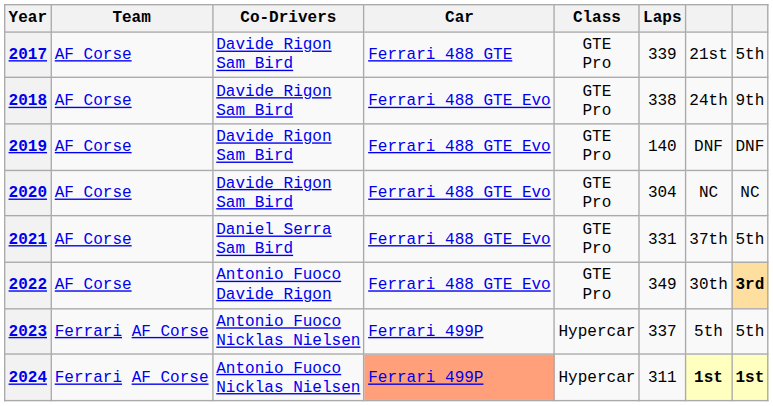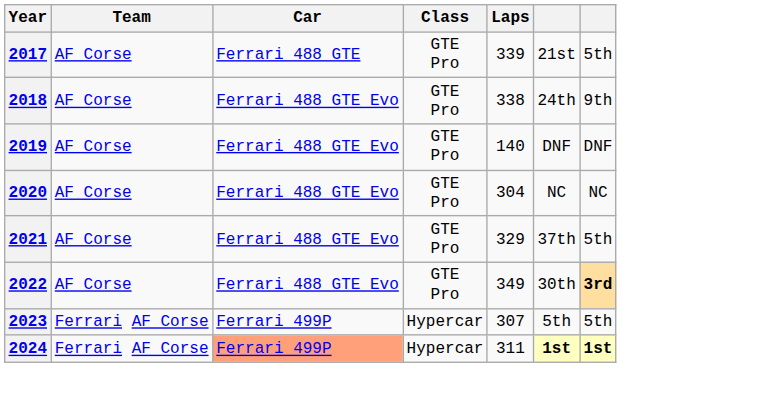 <table class="wikitable" style="text-align:center; font-size:90%">
 <tr>
 <th>Year</th>
 <th>Team</th>
-<th>Co-Drivers</th>
 <th>Car</th>
 <th>Class</th>
 <th>Laps</th>
 <th></th>
 <th></th>
 </tr>
 <tr>
 <th><a href='#'>2017</a></th>
 <td align="left"> <a href='#'>AF Corse</a></td>
-<td align="left"> <a href='#'>Davide Rigon</a><br> <a href='#'>Sam Bird</a></td>
 <td align="left"><a href='#'>Ferrari 488 GTE</a></td>
 <td>GTE<br>Pro</td>
 <td>339</td>
 <td>21st</td>
 <td>5th</td>
 </tr>
 <tr>
 <th><a href='#'>2018</a></th>
 <td align="left"> <a href='#'>AF Corse</a></td>
-<td align="left"> <a href='#'>Davide Rigon</a><br> <a href='#'>Sam Bird</a></td>
 <td align="left" nowrap><a href='#'>Ferrari 488 GTE Evo</a></td>
 <td>GTE<br>Pro</td>
 <td>338</td>
 <td>24th</td>
 <td>9th</td>
 </tr>
 <tr>
 <th><a href='#'>2019</a></th>
 <td align="left"> <a href='#'>AF Corse</a></td>
-<td align="left"> <a href='#'>Davide Rigon</a><br> <a href='#'>Sam Bird</a></td>
 <td align="left"><a href='#'>Ferrari 488 GTE Evo</a></td>
 <td>GTE<br>Pro</td>
 <td>140</td>
 <td>DNF</td>
 <td>DNF</td>
 </tr>
 <tr>
 <th><a href='#'>2020</a></th>
 <td align="left"> <a href='#'>AF Corse</a></td>
-<td align="left"> <a href='#'>Davide Rigon</a><br> <a href='#'>Sam Bird</a></td>
 <td align="left"><a href='#'>Ferrari 488 GTE Evo</a></td>
 <td>GTE<br>Pro</td>
 <td>304</td>
 <td>NC</td>
 <td>NC</td>
 </tr>
 <tr>
 <th><a href='#'>2021</a></th>
 <td align="left"> <a href='#'>AF Corse</a></td>
-<td align="left"> <a href='#'>Daniel Serra</a><br> <a href='#'>Sam Bird</a></td>
 <td align="left"><a href='#'>Ferrari 488 GTE Evo</a></td>
 <td>GTE<br>Pro</td>
-<td>331</td>
+<td>329</td>
 <td>37th</td>
 <td>5th</td>
 </tr>
 <tr>
 <th><a href='#'>2022</a></th>
 <td align="left"> <a href='#'>AF Corse</a></td>
-<td align="left"> <a href='#'>Antonio Fuoco</a><br> <a href='#'>Davide Rigon</a></td>
 <td align="left"><a href='#'>Ferrari 488 GTE Evo</a></td>
 <td>GTE<br>Pro</td>
 <td>349</td>
 <td>30th</td>
 <td style="background:#FFDF9F;"><strong>3rd</strong></td>
 </tr>
 <tr>
 <th><a href='#'>2023</a></th>
 <td align="left"> <a href='#'>Ferrari</a> <a href='#'>AF Corse</a></td>
-<td align="left"> <a href='#'>Antonio Fuoco</a><br> <a href='#'>Nicklas Nielsen</a></td>
 <td align="left"><a href='#'>Ferrari 499P</a></td>
 <td>Hypercar</td>
-<td>337</td>
+<td>307</td>
 <td>5th</td>
 <td>5th</td>
 </tr>
 <tr>
 <th><a href='#'>2024</a></th>
 <td align="left" nowrap> <a href='#'>Ferrari</a> <a href='#'>AF Corse</a></td>
-<td align="left" nowrap> <a href='#'>Antonio Fuoco</a><br> <a href='#'>Nicklas Nielsen</a></td>
 <td align="left" nowrap style="background: lightsalmon;"><a href='#'>Ferrari 499P</a></td>
 <td>Hypercar</td>
 <td>311</td>
 <td style="background:#FFFFBF;"><strong>1st</strong></td>
 <td style="background:#FFFFBF;"><strong>1st</strong></td>
 </tr>
 </table>
